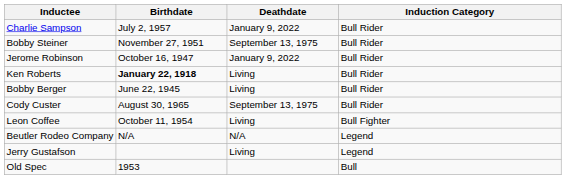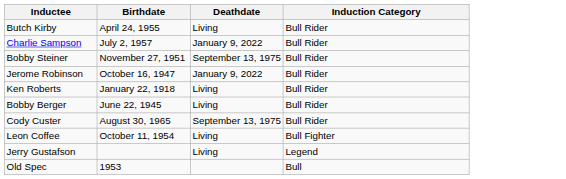 <table class="wikitable sortable">
 <tr>
 <th scope="col" width="20%">Inductee</th>
 <th scope="col" width="20%">Birthdate</th>
 <th scope="col" width="20%">Deathdate</th>
 <th scope="col" width="40%">Induction Category</th>
+</tr>
+<tr>
+<td>Butch Kirby</td>
+<td>April 24, 1955</td>
+<td>Living</td>
+<td>Bull Rider</td>
 </tr>
 <tr>
 <td><a href='#'>Charlie Sampson</a></td>
 <td>July 2, 1957</td>
 <td>January 9, 2022</td>
 <td>Bull Rider</td>
 </tr>
 <tr>
 <td>Bobby Steiner</td>
 <td>November 27, 1951</td>
 <td>September 13, 1975</td>
 <td>Bull Rider</td>
 </tr>
 <tr>
 <td>Jerome Robinson</td>
 <td>October 16, 1947</td>
 <td>January 9, 2022</td>
 <td>Bull Rider</td>
 </tr>
 <tr>
 <td>Ken Roberts</td>
-<td><strong>January 22, 1918</strong></td>
+<td>January 22, 1918</td>
 <td>Living</td>
 <td>Bull Rider</td>
 </tr>
 <tr>
 <td>Bobby Berger</td>
 <td>June 22, 1945</td>
 <td>Living</td>
 <td>Bull Rider</td>
 </tr>
 <tr>
 <td>Cody Custer</td>
 <td>August 30, 1965</td>
 <td>September 13, 1975</td>
 <td>Bull Rider</td>
 </tr>
 <tr>
 <td>Leon Coffee</td>
 <td>October 11, 1954</td>
 <td>Living</td>
 <td>Bull Fighter</td>
 </tr>
 <tr>
-<td>Beutler Rodeo Company</td>
-<td>N/A</td>
-<td>N/A</td>
-<td>Legend</td>
-</tr>
-<tr>
 <td>Jerry Gustafson</td>
 <td></td>
 <td>Living</td>
 <td>Legend</td>
 </tr>
 <tr>
 <td>Old Spec</td>
 <td>1953</td>
 <td></td>
 <td>Bull</td>
 </tr>
 </table>
